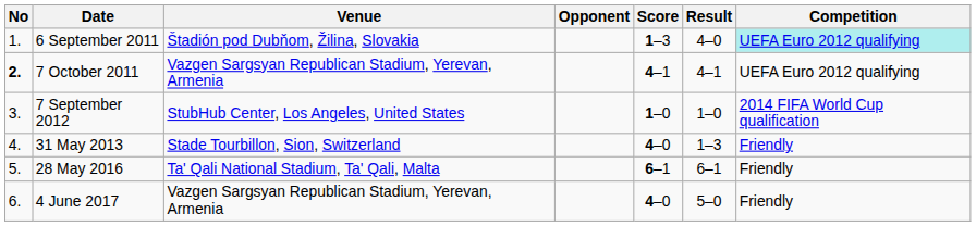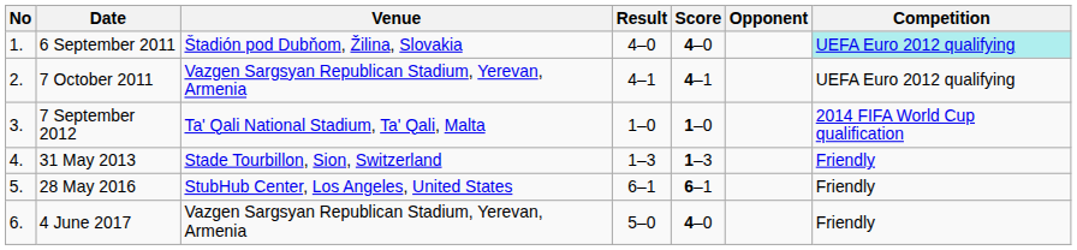 <table class="wikitable" style="font-size:85%;">
 <tr>
 <th>No</th>
 <th>Date</th>
 <th>Venue</th>
+<th>Result</th>
+<th>Score</th>
 <th>Opponent</th>
-<th>Score</th>
-<th>Result</th>
 <th>Competition</th>
 </tr>
 <tr>
 <td>1.</td>
 <td>6 September 2011</td>
 <td><a href='#'>Štadión pod Dubňom</a>, <a href='#'>Žilina</a>, <a href='#'>Slovakia</a></td>
+<td align=center>4–0</td>
+<td align=center><strong>4</strong>–0</td>
 <td></td>
-<td align=center><strong>1</strong>–3</td>
-<td align=center>4–0</td>
 <td style="background: paleturquoise;"><a href='#'>UEFA Euro 2012 qualifying</a></td>
 </tr>
 <tr>
-<td><strong>2.</strong></td>
+<td>2.</td>
 <td>7 October 2011</td>
 <td><a href='#'>Vazgen Sargsyan Republican Stadium</a>, <a href='#'>Yerevan</a>, <a href='#'>Armenia</a></td>
+<td align=center>4–1</td>
+<td align=center><strong>4</strong>–1</td>
 <td></td>
-<td align=center><strong>4</strong>–1</td>
-<td align=center>4–1</td>
 <td>UEFA Euro 2012 qualifying</td>
 </tr>
 <tr>
 <td>3.</td>
 <td>7 September 2012</td>
-<td><a href='#'>StubHub Center</a>, <a href='#'>Los Angeles</a>, <a href='#'>United States</a></td>
+<td><a href='#'>Ta' Qali National Stadium</a>, <a href='#'>Ta' Qali</a>, <a href='#'>Malta</a></td>
+<td align=center>1–0</td>
+<td align=center><strong>1</strong>–0</td>
 <td></td>
-<td align=center><strong>1</strong>–0</td>
-<td align=center>1–0</td>
 <td><a href='#'>2014 FIFA World Cup qualification</a></td>
 </tr>
 <tr>
 <td>4.</td>
 <td>31 May 2013</td>
 <td><a href='#'>Stade Tourbillon</a>, <a href='#'>Sion</a>, <a href='#'>Switzerland</a></td>
+<td align=center>1–3</td>
+<td align=center><strong>1</strong>–3</td>
 <td></td>
-<td align=center><strong>4</strong>–0</td>
-<td align=center>1–3</td>
 <td><a href='#'>Friendly</a></td>
 </tr>
 <tr>
 <td>5.</td>
 <td>28 May 2016</td>
-<td><a href='#'>Ta' Qali National Stadium</a>, <a href='#'>Ta' Qali</a>, <a href='#'>Malta</a></td>
+<td><a href='#'>StubHub Center</a>, <a href='#'>Los Angeles</a>, <a href='#'>United States</a></td>
+<td align=center>6–1</td>
+<td align=center><strong>6</strong>–1</td>
 <td></td>
-<td align=center><strong>6</strong>–1</td>
-<td align=center>6–1</td>
 <td>Friendly</td>
 </tr>
 <tr>
 <td>6.</td>
 <td>4 June 2017</td>
 <td>Vazgen Sargsyan Republican Stadium, Yerevan, Armenia</td>
+<td align=center>5–0</td>
+<td align=center><strong>4</strong>–0</td>
 <td></td>
-<td align=center><strong>4</strong>–0</td>
-<td align=center>5–0</td>
 <td>Friendly</td>
 </tr>
 </table>
